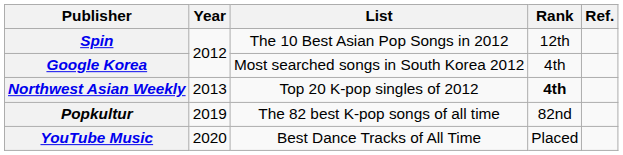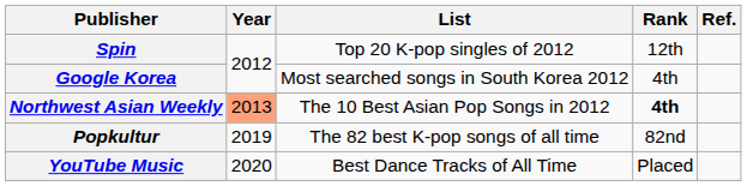 <table class="wikitable plainrowheaders" style="text-align:center">
 <tr>
 <th>Publisher</th>
 <th>Year</th>
 <th>List</th>
 <th>Rank</th>
 <th>Ref.</th>
 </tr>
 <tr>
 <th scope="row"><em><a href='#'>Spin</a></em></th>
 <td rowspan="2" scope="row">2012</td>
-<td>The 10 Best Asian Pop Songs in 2012</td>
+<td>Top 20 K-pop singles of 2012</td>
 <td>12th</td>
 <td></td>
 </tr>
 <tr>
 <th scope="row"><em><a href='#'>Google Korea</a></em></th>
 <td>Most searched songs in South Korea 2012</td>
 <td>4th</td>
 <td></td>
 </tr>
 <tr>
 <th scope="row"><em><a href='#'>Northwest Asian Weekly</a></em></th>
-<td scope="row">2013</td>
-<td>Top 20 K-pop singles of 2012</td>
+<td scope="row" style="background: lightsalmon;">2013</td>
+<td>The 10 Best Asian Pop Songs in 2012</td>
 <td><strong>4th</strong></td>
 <td></td>
 </tr>
 <tr>
 <th scope="row"><em>Popkultur</em></th>
 <td scope="row">2019</td>
 <td>The 82 best K-pop songs of all time</td>
 <td>82nd</td>
 <td></td>
 </tr>
 <tr>
 <th scope="row"><em><a href='#'>YouTube Music</a></em></th>
 <td>2020</td>
 <td>Best Dance Tracks of All Time</td>
 <td>Placed</td>
 <td></td>
 </tr>
 </table>
